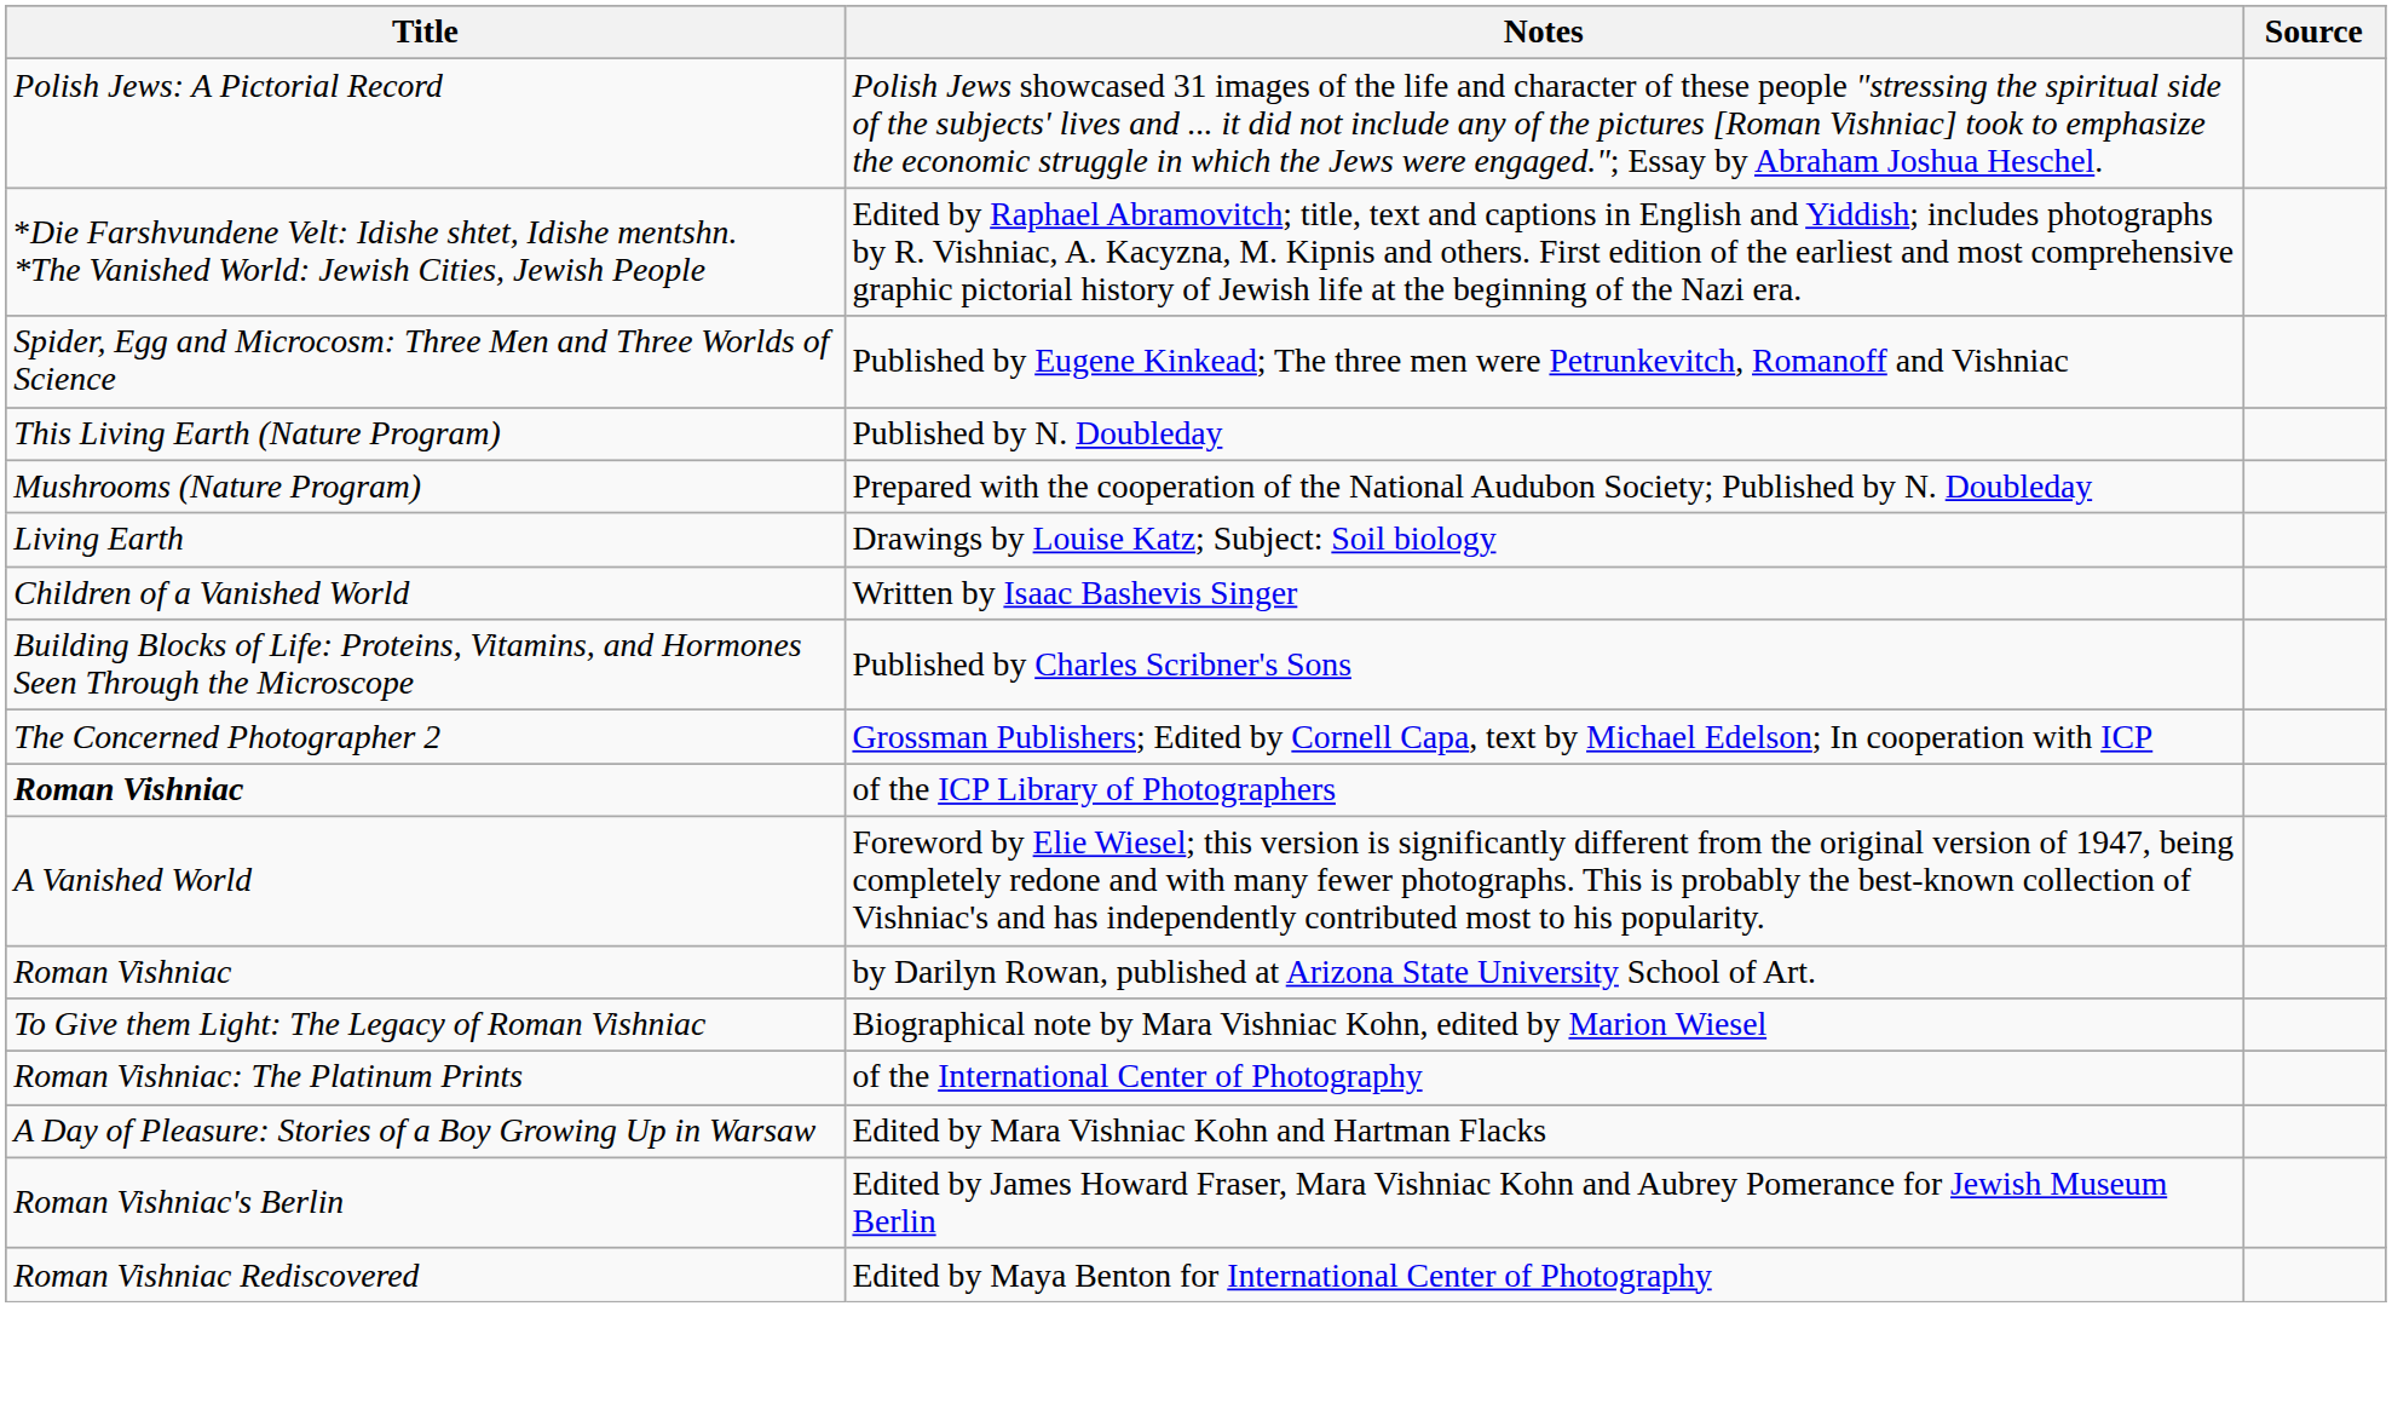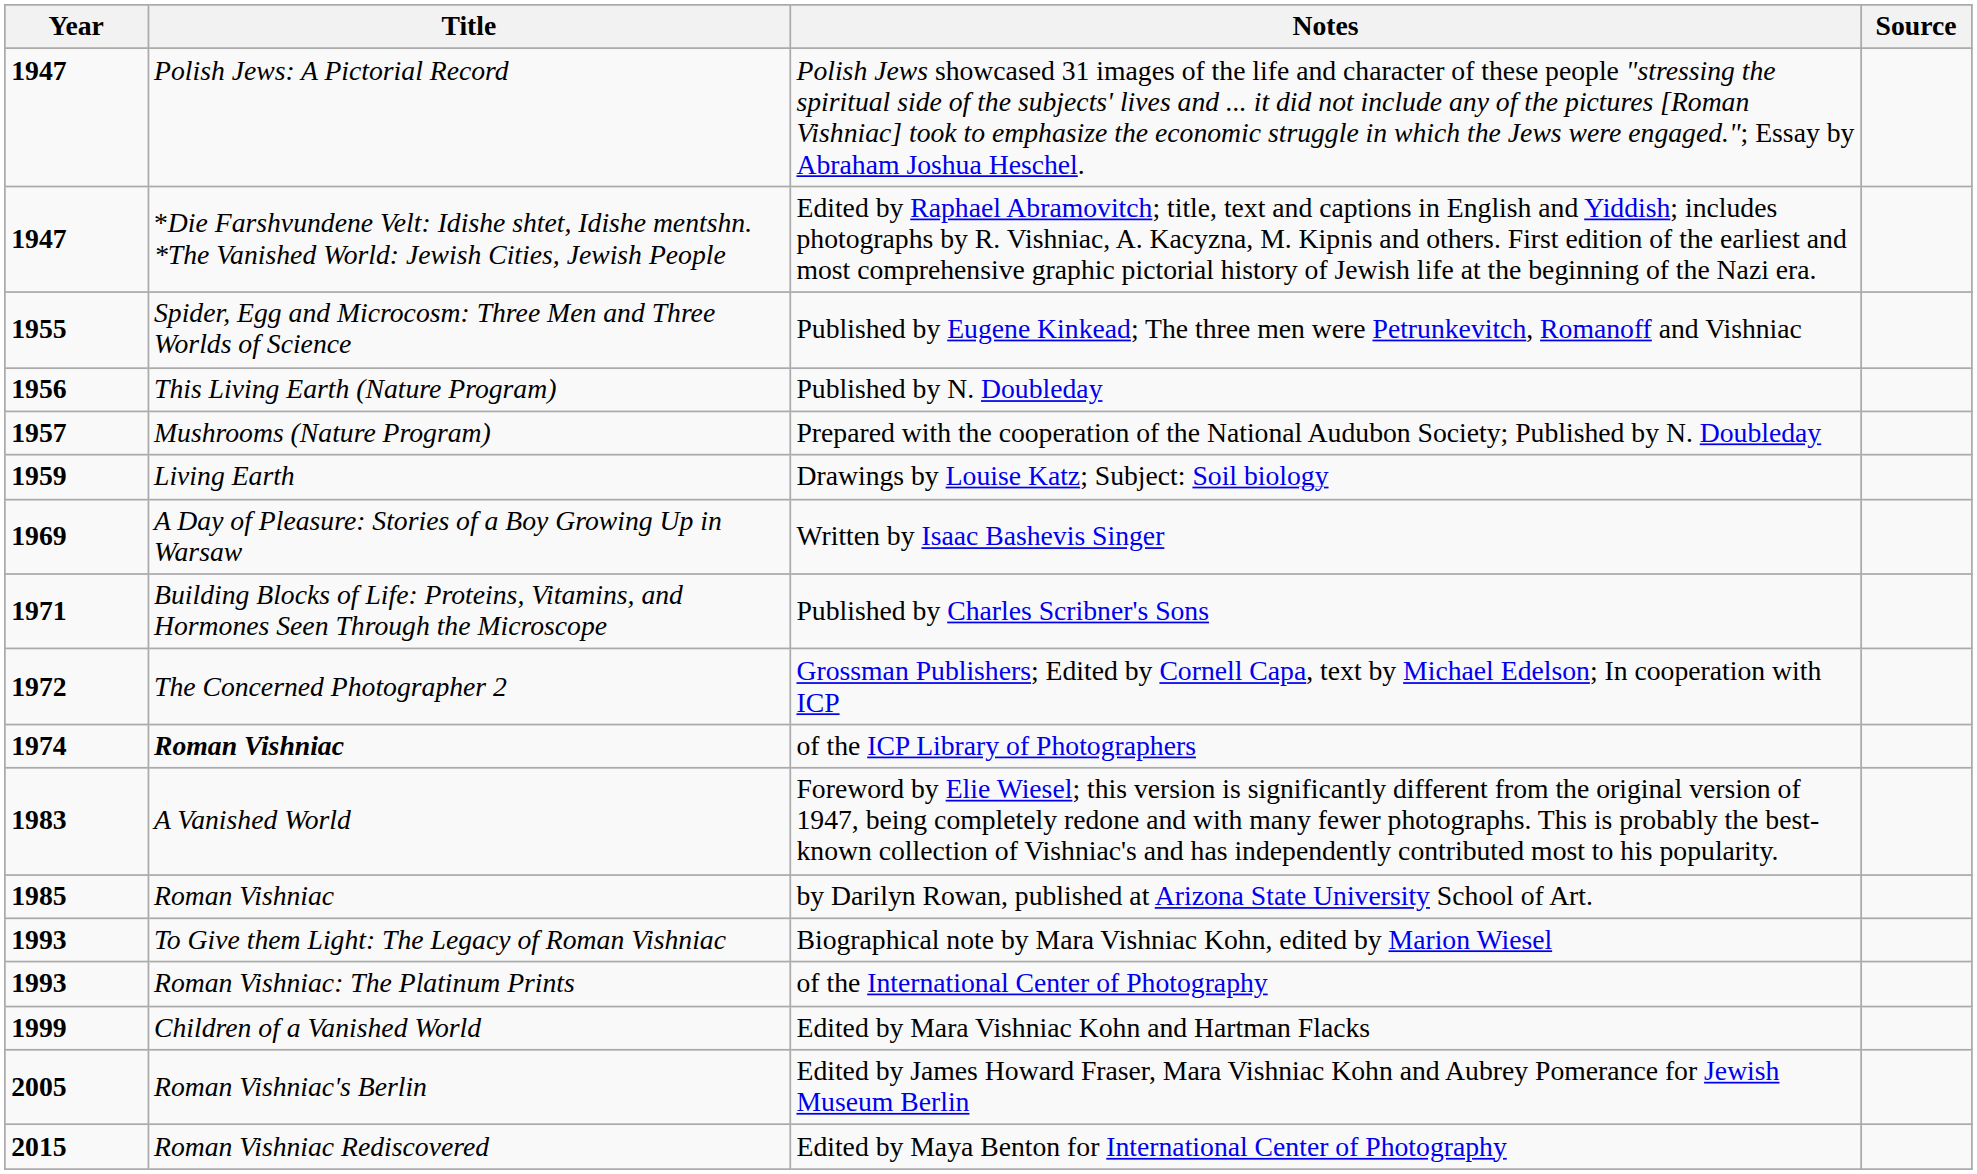 <table class="wikitable" style="width:90%;">
 <tr style="background:#efefef;">
+<th style="width:6%;">Year</th>
 <th style="width:27%;">Title</th>
 <th style="width:45%;">Notes</th>
 <th style="width:4%;">Source</th>
 </tr>
 <tr valign=top>
+<td><strong>1947</strong></td>
 <td><em>Polish Jews: A Pictorial Record</em></td>
 <td><em>Polish Jews</em> showcased 31 images of the life and character of these people <em>"stressing the spiritual side of the subjects' lives and ... it did not include any of the pictures [Roman Vishniac] took to emphasize the economic struggle in which the Jews were engaged."</em>; Essay by <a href='#'>Abraham Joshua Heschel</a>.</td>
 <td></td>
 </tr>
 <tr>
+<td><strong>1947</strong></td>
 <td>*<em>Die Farshvundene Velt: Idishe shtet, Idishe mentshn.</em><br><em>*The Vanished World: Jewish Cities, Jewish People</em></td>
 <td>Edited by <a href='#'>Raphael Abramovitch</a>; title, text and captions in English and <a href='#'>Yiddish</a>; includes photographs by R. Vishniac, A. Kacyzna, M. Kipnis and others. First edition of the earliest and most comprehensive graphic pictorial history of Jewish life at the beginning of the Nazi era.</td>
 <td></td>
 </tr>
 <tr>
+<td><strong>1955</strong></td>
 <td><em>Spider, Egg and Microcosm: Three Men and Three Worlds of Science</em></td>
 <td>Published by <a href='#'>Eugene Kinkead</a>; The three men were <a href='#'>Petrunkevitch</a>, <a href='#'>Romanoff</a> and Vishniac</td>
 <td></td>
 </tr>
 <tr>
+<td><strong>1956</strong></td>
 <td><em>This Living Earth (Nature Program)</em></td>
 <td>Published by N. <a href='#'>Doubleday</a></td>
 <td></td>
 </tr>
 <tr>
+<td><strong>1957</strong></td>
 <td><em>Mushrooms (Nature Program)</em></td>
 <td>Prepared with the cooperation of the National Audubon Society; Published by N. <a href='#'>Doubleday</a></td>
 <td></td>
 </tr>
 <tr>
+<td><strong>1959</strong></td>
 <td><em>Living Earth</em></td>
 <td>Drawings by <a href='#'>Louise Katz</a>; Subject: <a href='#'>Soil biology</a></td>
 <td></td>
 </tr>
 <tr>
-<td><em>Children of a Vanished World</em></td>
+<td><strong>1969</strong></td>
+<td><em>A Day of Pleasure: Stories of a Boy Growing Up in Warsaw</em></td>
 <td>Written by <a href='#'>Isaac Bashevis Singer</a></td>
 <td></td>
 </tr>
 <tr>
+<td><strong>1971</strong></td>
 <td><em>Building Blocks of Life: Proteins, Vitamins, and Hormones Seen Through the Microscope</em></td>
 <td>Published by <a href='#'>Charles Scribner's Sons</a></td>
 <td></td>
 </tr>
 <tr>
+<td><strong>1972</strong></td>
 <td><em>The Concerned Photographer 2</em></td>
 <td><a href='#'>Grossman Publishers</a>; Edited by <a href='#'>Cornell Capa</a>, text by <a href='#'>Michael Edelson</a>; In cooperation with <a href='#'>ICP</a></td>
 <td></td>
 </tr>
 <tr>
+<td><strong>1974</strong></td>
 <td><strong><em>Roman Vishniac</em></strong></td>
 <td>of the <a href='#'>ICP Library of Photographers</a></td>
 <td></td>
 </tr>
 <tr>
+<td><strong>1983</strong></td>
 <td><em>A Vanished World</em></td>
 <td>Foreword by <a href='#'>Elie Wiesel</a>; this version is significantly different from the original version of 1947, being completely redone and with many fewer photographs. This is probably the best-known collection of Vishniac's and has independently contributed most to his popularity.</td>
 <td></td>
 </tr>
 <tr>
+<td><strong>1985</strong></td>
 <td><em>Roman Vishniac</em></td>
 <td>by Darilyn Rowan, published at <a href='#'>Arizona State University</a> School of Art.</td>
 <td></td>
 </tr>
 <tr>
+<td><strong>1993</strong></td>
 <td><em>To Give them Light: The Legacy of Roman Vishniac</em></td>
 <td>Biographical note by Mara Vishniac Kohn, edited by <a href='#'>Marion Wiesel</a></td>
 <td></td>
 </tr>
 <tr>
+<td><strong>1993</strong></td>
 <td><em>Roman Vishniac: The Platinum Prints</em></td>
 <td>of the <a href='#'>International Center of Photography</a></td>
 <td></td>
 </tr>
 <tr>
-<td><em>A Day of Pleasure: Stories of a Boy Growing Up in Warsaw</em></td>
+<td><strong>1999</strong></td>
+<td><em>Children of a Vanished World</em></td>
 <td>Edited by Mara Vishniac Kohn and Hartman Flacks</td>
 <td></td>
 </tr>
 <tr>
+<td><strong>2005</strong></td>
 <td><em>Roman Vishniac's Berlin</em></td>
 <td>Edited by James Howard Fraser, Mara Vishniac Kohn and Aubrey Pomerance for <a href='#'>Jewish Museum Berlin</a></td>
 <td></td>
 </tr>
 <tr>
+<td><strong>2015</strong></td>
 <td><em>Roman Vishniac Rediscovered</em></td>
 <td>Edited by Maya Benton for <a href='#'>International Center of Photography</a></td>
 <td></td>
 </tr>
 </table>
